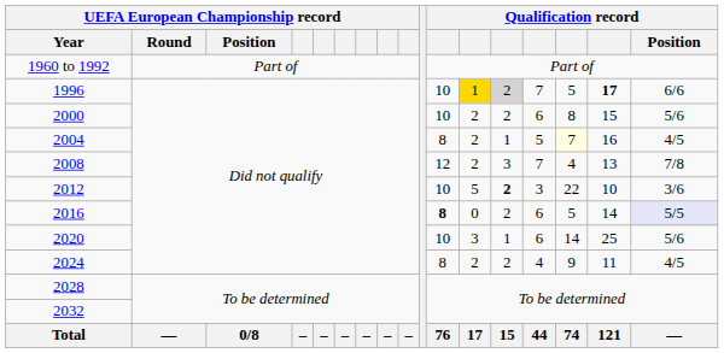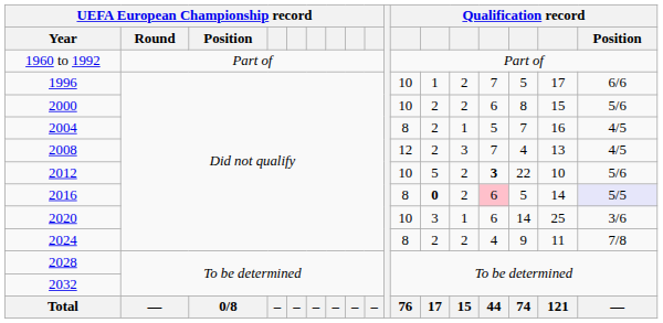 <table class="wikitable" style="text-align: center;">
 <tr>
 <th colspan=9><a href='#'>UEFA European Championship</a> record</th>
 <th style="width:1%;" rowspan=14></th>
 <th colspan=8><a href='#'>Qualification</a> record</th>
 </tr>
 <tr>
 <th>Year</th>
 <th>Round</th>
 <th>Position</th>
 <th></th>
 <th></th>
 <th></th>
 <th></th>
 <th></th>
 <th></th>
 <th></th>
 <th></th>
 <th></th>
 <th></th>
 <th></th>
 <th></th>
 <th>Position</th>
 </tr>
 <tr>
 <td> <a href='#'>1960</a> to  <a href='#'>1992</a></td>
 <td colspan=8><em>Part of </em></td>
 <td colspan=7><em>Part of </em></td>
 </tr>
 <tr>
 <td> <a href='#'>1996</a></td>
 <td colspan=8 rowspan=8><em>Did not qualify</em></td>
 <td>10</td>
-<td style="background: gold;">1</td>
-<td style="background: lightgrey;">2</td>
+<td>1</td>
+<td>2</td>
 <td>7</td>
 <td>5</td>
-<td><strong>17</strong></td>
+<td>17</td>
 <td>6/6</td>
 </tr>
 <tr>
 <td>  <a href='#'>2000</a></td>
 <td>10</td>
 <td>2</td>
 <td>2</td>
 <td>6</td>
 <td>8</td>
 <td>15</td>
 <td>5/6</td>
 </tr>
 <tr>
 <td> <a href='#'>2004</a></td>
 <td>8</td>
 <td>2</td>
 <td>1</td>
 <td>5</td>
-<td style="background: lightyellow;">7</td>
+<td>7</td>
 <td>16</td>
 <td>4/5</td>
 </tr>
 <tr>
 <td>  <a href='#'>2008</a></td>
 <td>12</td>
 <td>2</td>
 <td>3</td>
 <td>7</td>
 <td>4</td>
 <td>13</td>
-<td>7/8</td>
+<td>4/5</td>
 </tr>
 <tr>
 <td>  <a href='#'>2012</a></td>
 <td>10</td>
 <td>5</td>
-<td><strong>2</strong></td>
-<td>3</td>
+<td>2</td>
+<td><strong>3</strong></td>
 <td>22</td>
 <td>10</td>
-<td>3/6</td>
+<td>5/6</td>
 </tr>
 <tr>
 <td> <a href='#'>2016</a></td>
-<td><strong>8</strong></td>
-<td>0</td>
+<td>8</td>
+<td><strong>0</strong></td>
 <td>2</td>
-<td>6</td>
+<td style="background: pink;">6</td>
 <td>5</td>
 <td>14</td>
 <td style="background: lavender;">5/5</td>
 </tr>
 <tr>
 <td> <a href='#'>2020</a></td>
 <td>10</td>
 <td>3</td>
 <td>1</td>
 <td>6</td>
 <td>14</td>
 <td>25</td>
-<td>5/6</td>
+<td>3/6</td>
 </tr>
 <tr>
 <td> <a href='#'>2024</a></td>
 <td>8</td>
 <td>2</td>
 <td>2</td>
 <td>4</td>
 <td>9</td>
 <td>11</td>
-<td>4/5</td>
+<td>7/8</td>
 </tr>
 <tr>
 <td>  <a href='#'>2028</a></td>
 <td colspan=8 rowspan=2><em>To be determined</em></td>
 <td colspan=7 rowspan=2><em>To be determined</em></td>
 </tr>
 <tr>
 <td>  <a href='#'>2032</a></td>
 </tr>
 <tr>
 <th>Total</th>
 <th>—</th>
 <th>0/8</th>
 <th>–</th>
 <th>–</th>
 <th>–</th>
 <th>–</th>
 <th>–</th>
 <th>–</th>
 <th>76</th>
 <th>17</th>
 <th>15</th>
 <th>44</th>
 <th>74</th>
 <th>121</th>
 <th>—</th>
 </tr>
 </table>
